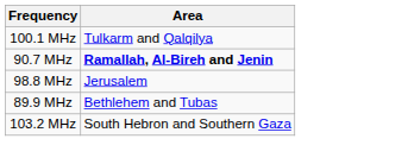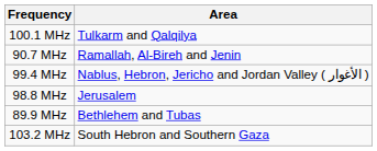 <table class="wikitable">
 <tr>
 <th>Frequency</th>
 <th>Area</th>
 </tr>
 <tr>
 <td style="text-align:center;">100.1 MHz</td>
 <td><a href='#'>Tulkarm</a> and <a href='#'>Qalqilya</a></td>
 </tr>
 <tr>
 <td style="text-align:center;">90.7 MHz</td>
-<td><strong><a href='#'>Ramallah</a>, <a href='#'>Al-Bireh</a> and <a href='#'>Jenin</a></strong></td>
+<td><a href='#'>Ramallah</a>, <a href='#'>Al-Bireh</a> and <a href='#'>Jenin</a></td>
+</tr>
+<tr>
+<td style="text-align:center;">99.4 MHz</td>
+<td><a href='#'>Nablus</a>, <a href='#'>Hebron</a>, <a href='#'>Jericho</a> and Jordan Valley ( الأغوار )</td>
 </tr>
 <tr>
 <td style="text-align:center;">98.8 MHz</td>
 <td><a href='#'>Jerusalem</a></td>
 </tr>
 <tr>
 <td style="text-align:center;">89.9 MHz</td>
 <td><a href='#'>Bethlehem</a> and <a href='#'>Tubas</a></td>
 </tr>
 <tr>
 <td style="text-align:center;">103.2 MHz</td>
 <td>South Hebron and Southern <a href='#'>Gaza</a></td>
 </tr>
 </table>
